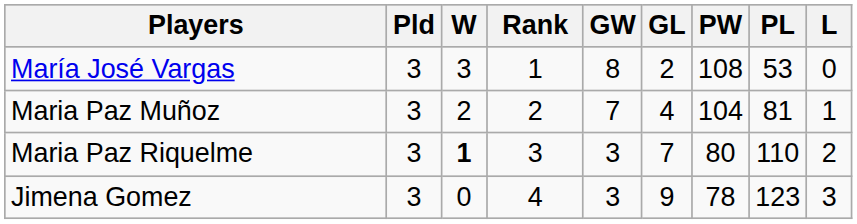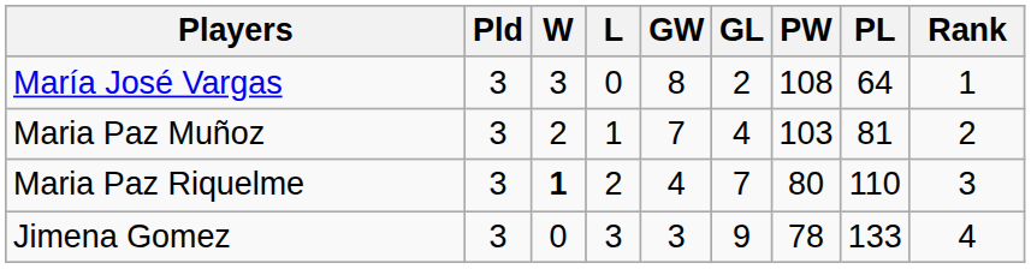 <table class=wikitable style="text-align:center">
 <tr>
 <th width=220>Players</th>
 <th width=20>Pld</th>
 <th width=20>W</th>
-<th width=50>Rank</th>
+<th width=20>L</th>
 <th width=20>GW</th>
 <th width=20>GL</th>
 <th width=20>PW</th>
 <th width=20>PL</th>
-<th width=20>L</th>
+<th width=50>Rank</th>
 </tr>
 <tr>
 <td align=left> <a href='#'>María José Vargas</a></td>
 <td>3</td>
 <td>3</td>
-<td>1</td>
+<td>0</td>
 <td>8</td>
 <td>2</td>
 <td>108</td>
-<td>53</td>
-<td>0</td>
+<td>64</td>
+<td>1</td>
 </tr>
 <tr>
 <td align=left> Maria Paz Muñoz</td>
 <td>3</td>
 <td>2</td>
-<td>2</td>
+<td>1</td>
 <td>7</td>
 <td>4</td>
-<td>104</td>
+<td>103</td>
 <td>81</td>
-<td>1</td>
+<td>2</td>
 </tr>
 <tr>
 <td align=left> Maria Paz Riquelme</td>
 <td>3</td>
 <td><strong>1</strong></td>
-<td>3</td>
-<td>3</td>
+<td>2</td>
+<td>4</td>
 <td>7</td>
 <td>80</td>
 <td>110</td>
-<td>2</td>
+<td>3</td>
 </tr>
 <tr>
 <td align=left> Jimena Gomez</td>
 <td>3</td>
 <td>0</td>
-<td>4</td>
+<td>3</td>
 <td>3</td>
 <td>9</td>
 <td>78</td>
-<td>123</td>
-<td>3</td>
+<td>133</td>
+<td>4</td>
 </tr>
 </table>
